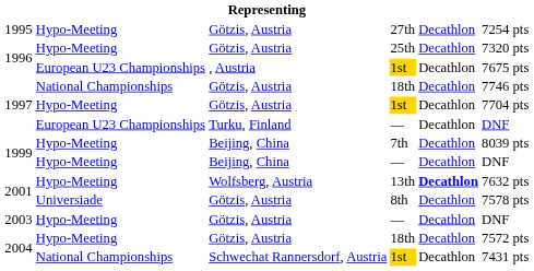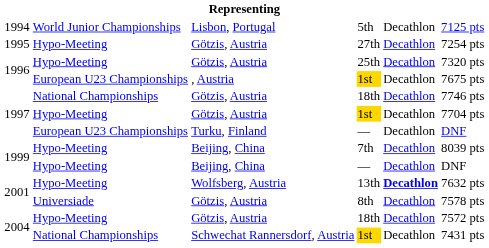 <table>
 <tr>
 <th colspan="6">Representing </th>
+</tr>
+<tr>
+<td>1994</td>
+<td><a href='#'>World Junior Championships</a></td>
+<td><a href='#'>Lisbon</a>, <a href='#'>Portugal</a></td>
+<td>5th</td>
+<td>Decathlon</td>
+<td><a href='#'>7125 pts</a></td>
 </tr>
 <tr>
 <td>1995</td>
 <td><a href='#'>Hypo-Meeting</a></td>
 <td><a href='#'>Götzis</a>, <a href='#'>Austria</a></td>
 <td>27th</td>
 <td><a href='#'>Decathlon</a></td>
 <td>7254 pts</td>
 </tr>
 <tr>
 <td rowspan=2>1996</td>
 <td><a href='#'>Hypo-Meeting</a></td>
 <td><a href='#'>Götzis</a>, <a href='#'>Austria</a></td>
 <td>25th</td>
 <td><a href='#'>Decathlon</a></td>
 <td>7320 pts</td>
 </tr>
 <tr>
 <td><a href='#'>European U23 Championships</a></td>
 <td>, <a href='#'>Austria</a></td>
 <td bgcolor="gold">1st</td>
 <td>Decathlon</td>
 <td>7675 pts</td>
 </tr>
 <tr>
 <td rowspan=3>1997</td>
 <td><a href='#'>National Championships</a></td>
 <td><a href='#'>Götzis</a>, <a href='#'>Austria</a></td>
 <td>18th</td>
 <td><a href='#'>Decathlon</a></td>
 <td>7746 pts</td>
 </tr>
 <tr>
 <td><a href='#'>Hypo-Meeting</a></td>
 <td><a href='#'>Götzis</a>, <a href='#'>Austria</a></td>
 <td bgcolor="gold">1st</td>
 <td>Decathlon</td>
 <td>7704 pts</td>
 </tr>
 <tr>
 <td><a href='#'>European U23 Championships</a></td>
 <td><a href='#'>Turku</a>, <a href='#'>Finland</a></td>
 <td>—</td>
 <td>Decathlon</td>
 <td><a href='#'>DNF</a></td>
 </tr>
 <tr>
 <td rowspan=2>1999</td>
 <td><a href='#'>Hypo-Meeting</a></td>
 <td><a href='#'>Beijing</a>, <a href='#'>China</a></td>
 <td>7th</td>
 <td><a href='#'>Decathlon</a></td>
 <td>8039 pts</td>
 </tr>
 <tr>
 <td><a href='#'>Hypo-Meeting</a></td>
 <td><a href='#'>Beijing</a>, <a href='#'>China</a></td>
 <td>—</td>
 <td><a href='#'>Decathlon</a></td>
 <td>DNF</td>
 </tr>
 <tr>
 <td rowspan=2>2001</td>
 <td><a href='#'>Hypo-Meeting</a></td>
 <td><a href='#'>Wolfsberg</a>, <a href='#'>Austria</a></td>
 <td>13th</td>
 <td><strong><a href='#'>Decathlon</a></strong></td>
 <td>7632 pts</td>
 </tr>
 <tr>
 <td><a href='#'>Universiade</a></td>
 <td><a href='#'>Götzis</a>, <a href='#'>Austria</a></td>
 <td>8th</td>
 <td><a href='#'>Decathlon</a></td>
 <td>7578 pts</td>
 </tr>
 <tr>
-<td>2003</td>
-<td><a href='#'>Hypo-Meeting</a></td>
-<td><a href='#'>Götzis</a>, <a href='#'>Austria</a></td>
-<td>—</td>
-<td><a href='#'>Decathlon</a></td>
-<td>DNF</td>
-</tr>
-<tr>
 <td rowspan=2>2004</td>
 <td><a href='#'>Hypo-Meeting</a></td>
 <td><a href='#'>Götzis</a>, <a href='#'>Austria</a></td>
 <td>18th</td>
 <td><a href='#'>Decathlon</a></td>
 <td>7572 pts</td>
 </tr>
 <tr>
 <td><a href='#'>National Championships</a></td>
 <td><a href='#'>Schwechat Rannersdorf</a>, <a href='#'>Austria</a></td>
 <td bgcolor="gold">1st</td>
 <td>Decathlon</td>
 <td>7431 pts</td>
 </tr>
 </table>
